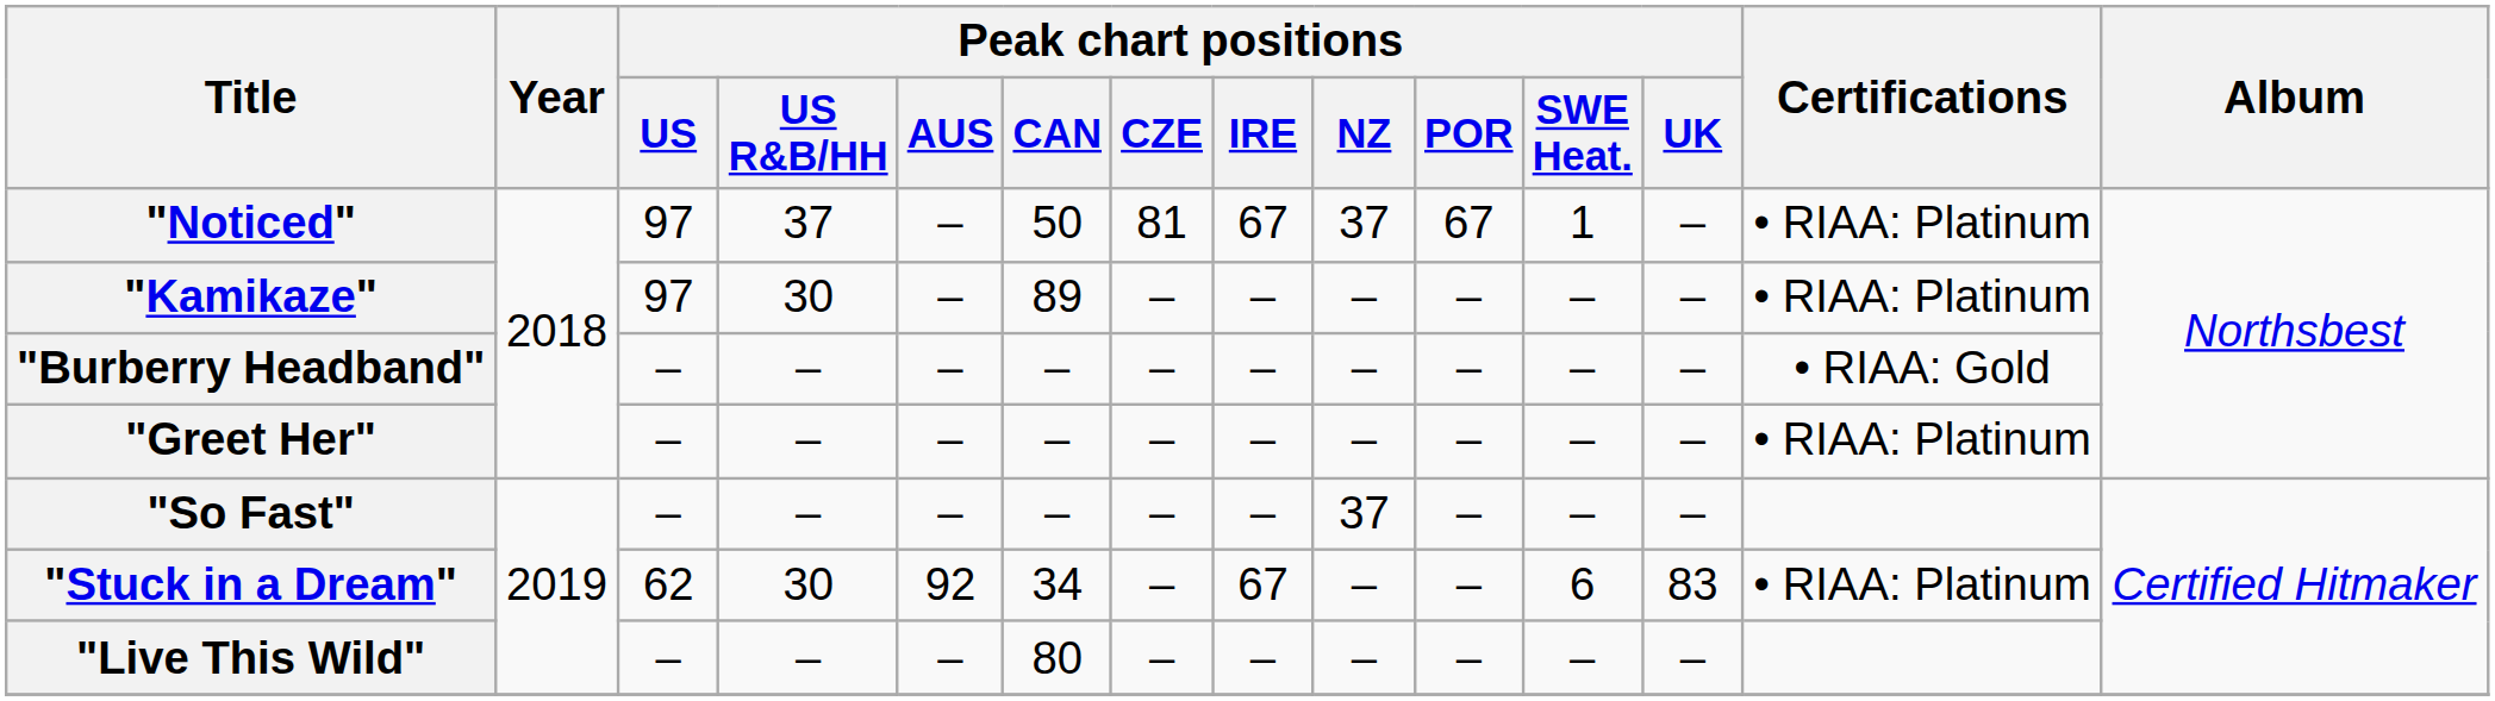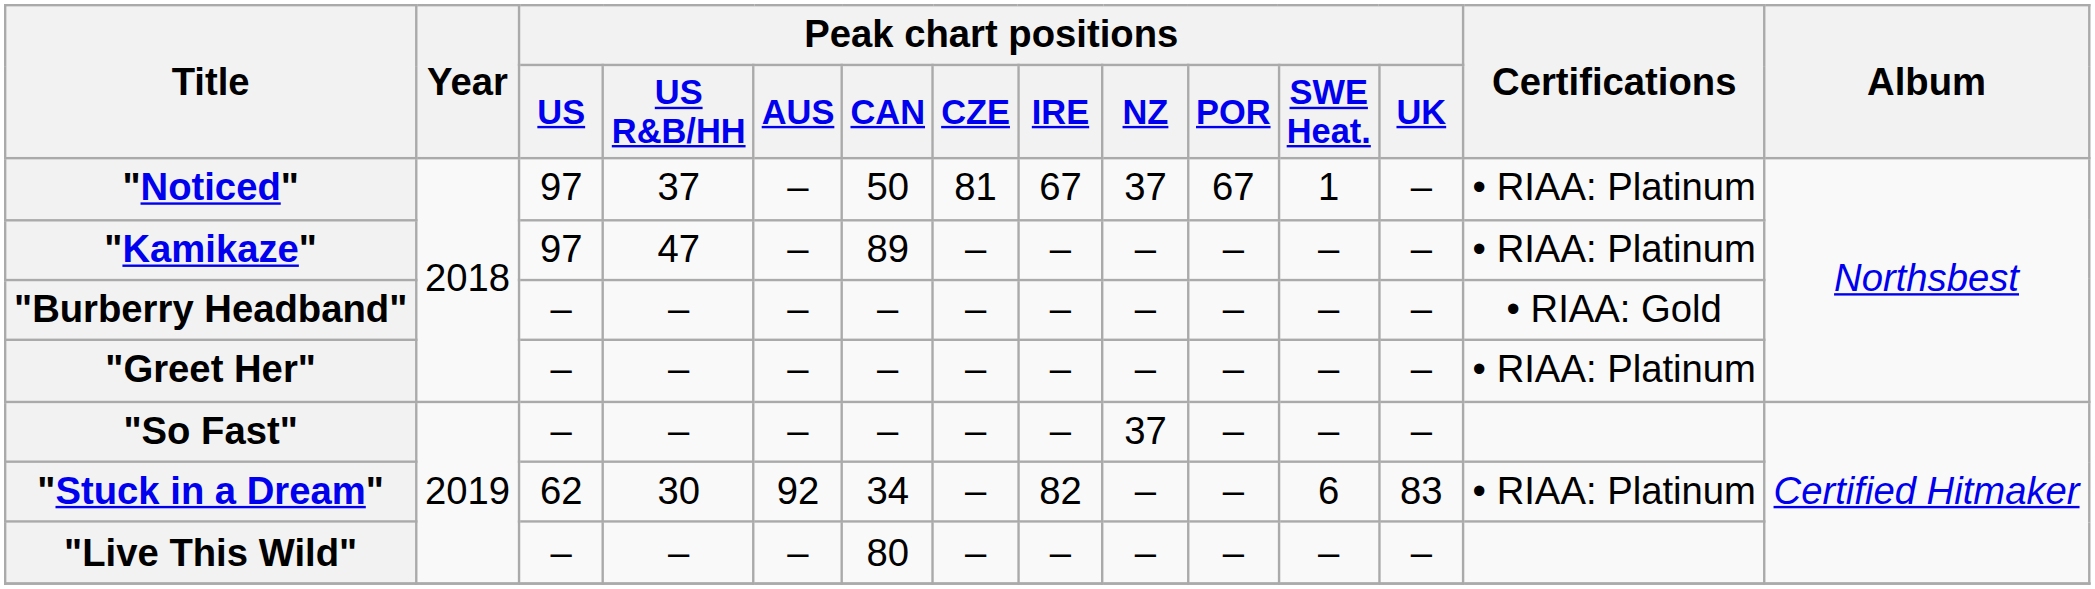 <table class="wikitable plainrowheaders" style="text-align:center;">
 <tr>
 <th rowspan="2">Title</th>
 <th rowspan="2">Year</th>
 <th colspan="10">Peak chart positions</th>
 <th scope="col" rowspan="2">Certifications</th>
 <th rowspan="2">Album</th>
 </tr>
 <tr>
 <th scope="col" style="width:2em;font-size:90%;"><a href='#'>US</a><br></th>
 <th scope="col" style="width:2em;font-size:90%;"><a href='#'>US<br>R&B/HH</a><br></th>
 <th scope="col" style="width:2em;font-size:90%;"><a href='#'>AUS</a><br></th>
 <th scope="col" style="width:2em;font-size:90%;"><a href='#'>CAN</a><br></th>
 <th scope="col" style="width:2em;font-size:90%;"><a href='#'>CZE</a><br></th>
 <th scope="col" style="width:2em;font-size:90%;"><a href='#'>IRE</a><br></th>
 <th scope="col" style="width:2em;font-size:90%;"><a href='#'>NZ</a><br></th>
 <th scope="col" style="width:2em;font-size:90%;"><a href='#'>POR</a><br></th>
 <th scope="col" style="width:2em;font-size:90%;"><a href='#'>SWE Heat.</a><br></th>
 <th scope="col" style="width:2em;font-size:90%;"><a href='#'>UK</a><br></th>
 </tr>
 <tr>
 <th scope="row">"<a href='#'>Noticed</a>"<br></th>
 <td rowspan="4">2018</td>
 <td>97</td>
 <td>37</td>
 <td>–</td>
 <td>50</td>
 <td>81</td>
 <td>67</td>
 <td>37</td>
 <td>67</td>
 <td>1</td>
 <td>–</td>
 <td>• RIAA: Platinum</td>
 <td rowspan="4"><em><a href='#'>Northsbest</a></em></td>
 </tr>
 <tr>
 <th scope="row">"<a href='#'>Kamikaze</a>"<br></th>
 <td>97</td>
-<td>30</td>
+<td>47</td>
 <td>–</td>
 <td>89</td>
 <td>–</td>
 <td>–</td>
 <td>–</td>
 <td>–</td>
 <td>–</td>
 <td>–</td>
 <td>• RIAA: Platinum</td>
 </tr>
 <tr>
 <th scope="row">"Burberry Headband"<br></th>
 <td>–</td>
 <td>–</td>
 <td>–</td>
 <td>–</td>
 <td>–</td>
 <td>–</td>
 <td>–</td>
 <td>–</td>
 <td>–</td>
 <td>–</td>
 <td>• RIAA: Gold</td>
 </tr>
 <tr>
 <th scope="row">"Greet Her"<br></th>
 <td>–</td>
 <td>–</td>
 <td>–</td>
 <td>–</td>
 <td>–</td>
 <td>–</td>
 <td>–</td>
 <td>–</td>
 <td>–</td>
 <td>–</td>
 <td>• RIAA: Platinum</td>
 </tr>
 <tr>
 <th scope="row">"So Fast"<br></th>
 <td rowspan="3">2019</td>
 <td>–</td>
 <td>–</td>
 <td>–</td>
 <td>–</td>
 <td>–</td>
 <td>–</td>
 <td>37</td>
 <td>–</td>
 <td>–</td>
 <td>–</td>
 <td></td>
 <td rowspan="3"><em><a href='#'>Certified Hitmaker</a></em></td>
 </tr>
 <tr>
 <th scope="row">"<a href='#'>Stuck in a Dream</a>"<br></th>
 <td>62</td>
 <td>30</td>
 <td>92</td>
 <td>34</td>
 <td>–</td>
-<td>67</td>
+<td>82</td>
 <td>–</td>
 <td>–</td>
 <td>6</td>
 <td>83</td>
 <td>• RIAA: Platinum</td>
 </tr>
 <tr>
 <th scope="row">"Live This Wild"<br></th>
 <td>–</td>
 <td>–</td>
 <td>–</td>
 <td>80</td>
 <td>–</td>
 <td>–</td>
 <td>–</td>
 <td>–</td>
 <td>–</td>
 <td>–</td>
 <td></td>
 </tr>
 <tr>
 </tr>
 </table>
